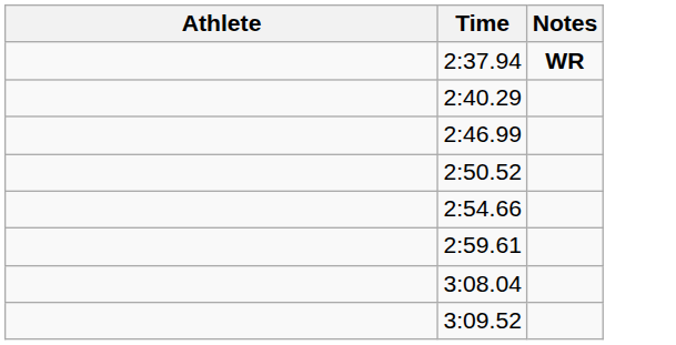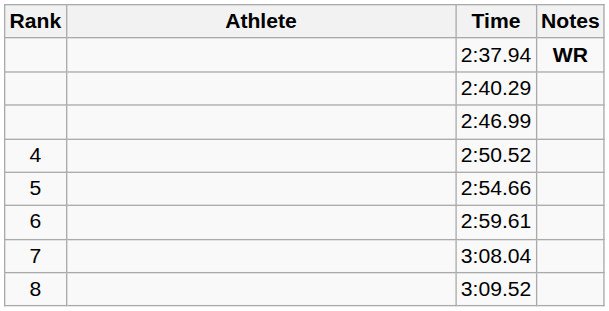 <table class=wikitable>
 <tr>
+<th>Rank</th>
 <th style="width:18em">Athlete</th>
 <th>Time</th>
 <th>Notes</th>
 </tr>
 <tr align=center>
+<td></td>
 <td align=left></td>
 <td>2:37.94</td>
 <td><strong>WR</strong></td>
 </tr>
 <tr align=center>
+<td></td>
 <td align=left></td>
 <td>2:40.29</td>
 <td></td>
 </tr>
 <tr align=center>
+<td></td>
 <td align=left></td>
 <td>2:46.99</td>
 <td></td>
 </tr>
 <tr align=center>
+<td>4</td>
 <td align=left></td>
 <td>2:50.52</td>
 <td></td>
 </tr>
 <tr align=center>
+<td>5</td>
 <td align=left></td>
 <td>2:54.66</td>
 <td></td>
 </tr>
 <tr align=center>
+<td>6</td>
 <td align=left></td>
 <td>2:59.61</td>
 <td></td>
 </tr>
 <tr align=center>
+<td>7</td>
 <td align=left></td>
 <td>3:08.04</td>
 <td></td>
 </tr>
 <tr align=center>
+<td>8</td>
 <td align=left></td>
 <td>3:09.52</td>
 <td></td>
 </tr>
 </table>
